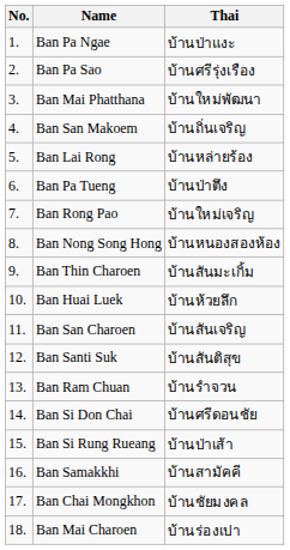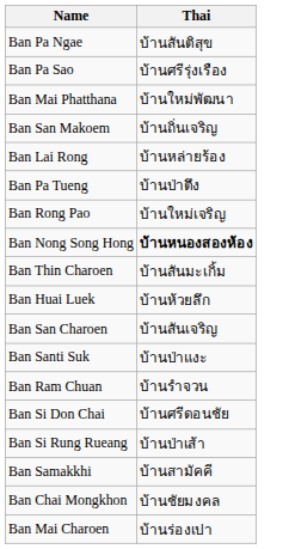 <table class="wikitable sortable">
 <tr>
-<th>No.</th>
 <th>Name</th>
 <th>Thai</th>
 </tr>
 <tr>
-<td>1.</td>
 <td>Ban Pa Ngae</td>
-<td>บ้านป่าแงะ</td>
+<td>บ้านสันติสุข</td>
 </tr>
 <tr>
-<td>2.</td>
 <td>Ban Pa Sao</td>
 <td>บ้านศรีรุ่งเรือง</td>
 </tr>
 <tr>
-<td>3.</td>
 <td>Ban Mai Phatthana</td>
 <td>บ้านใหม่พัฒนา</td>
 </tr>
 <tr>
-<td>4.</td>
 <td>Ban San Makoem</td>
 <td>บ้านถิ่นเจริญ</td>
 </tr>
 <tr>
-<td>5.</td>
 <td>Ban Lai Rong</td>
 <td>บ้านหล่ายร้อง</td>
 </tr>
 <tr>
-<td>6.</td>
 <td>Ban Pa Tueng</td>
 <td>บ้านป่าตึง</td>
 </tr>
 <tr>
-<td>7.</td>
 <td>Ban Rong Pao</td>
 <td>บ้านใหม่เจริญ</td>
 </tr>
 <tr>
-<td>8.</td>
 <td>Ban Nong Song Hong</td>
-<td>บ้านหนองสองห้อง</td>
+<td><strong>บ้านหนองสองห้อง</strong></td>
 </tr>
 <tr>
-<td>9.</td>
 <td>Ban Thin Charoen</td>
 <td>บ้านสันมะเกิ้ม</td>
 </tr>
 <tr>
-<td>10.</td>
 <td>Ban Huai Luek</td>
 <td>บ้านห้วยลึก</td>
 </tr>
 <tr>
-<td>11.</td>
 <td>Ban San Charoen</td>
 <td>บ้านสันเจริญ</td>
 </tr>
 <tr>
-<td>12.</td>
 <td>Ban Santi Suk</td>
-<td>บ้านสันติสุข</td>
+<td>บ้านป่าแงะ</td>
 </tr>
 <tr>
-<td>13.</td>
 <td>Ban Ram Chuan</td>
 <td>บ้านรำจวน</td>
 </tr>
 <tr>
-<td>14.</td>
 <td>Ban Si Don Chai</td>
 <td>บ้านศรีดอนชัย</td>
 </tr>
 <tr>
-<td>15.</td>
 <td>Ban Si Rung Rueang</td>
 <td>บ้านป่าเส้า</td>
 </tr>
 <tr>
-<td>16.</td>
 <td>Ban Samakkhi</td>
 <td>บ้านสามัคคี</td>
 </tr>
 <tr>
-<td>17.</td>
 <td>Ban Chai Mongkhon</td>
 <td>บ้านชัยมงคล</td>
 </tr>
 <tr>
-<td>18.</td>
 <td>Ban Mai Charoen</td>
 <td>บ้านร่องเปา</td>
 </tr>
 </table>
